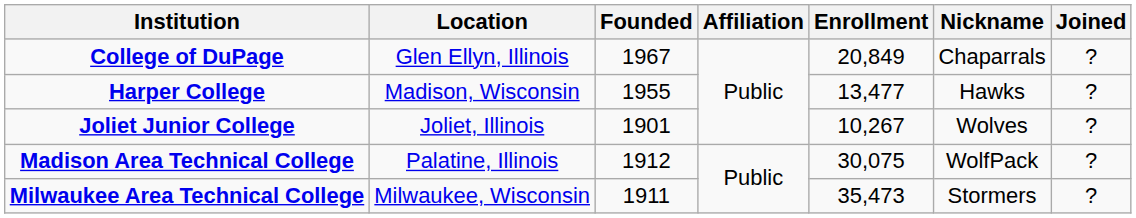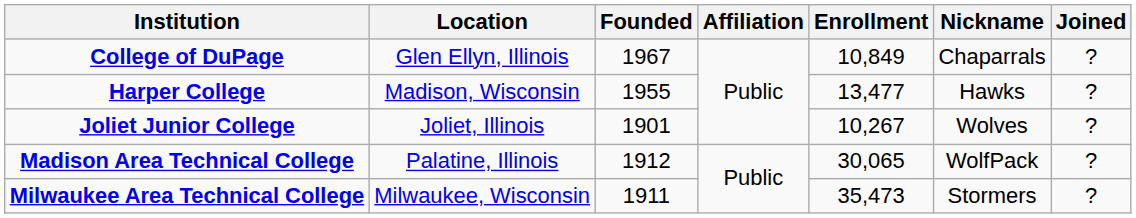 <table class="wikitable sortable" style="text-align:center;">
 <tr>
 <th>Institution</th>
 <th>Location</th>
 <th>Founded</th>
 <th>Affiliation</th>
 <th>Enrollment</th>
 <th>Nickname</th>
 <th>Joined</th>
 </tr>
 <tr>
 <td><strong><a href='#'>College of DuPage</a></strong></td>
 <td><a href='#'>Glen Ellyn, Illinois</a></td>
 <td>1967</td>
 <td rowspan="3">Public</td>
-<td>20,849</td>
+<td>10,849</td>
 <td>Chaparrals</td>
 <td>?</td>
 </tr>
 <tr>
 <td><strong><a href='#'>Harper College</a></strong></td>
 <td><a href='#'>Madison, Wisconsin</a></td>
 <td>1955</td>
 <td>13,477</td>
 <td>Hawks</td>
 <td>?</td>
 </tr>
 <tr>
 <td><strong><a href='#'>Joliet Junior College</a></strong></td>
 <td><a href='#'>Joliet, Illinois</a></td>
 <td>1901</td>
 <td>10,267</td>
 <td>Wolves</td>
 <td>?</td>
 </tr>
 <tr>
 <td><strong><a href='#'>Madison Area Technical College</a></strong></td>
 <td><a href='#'>Palatine, Illinois</a></td>
 <td>1912</td>
 <td rowspan="2">Public</td>
-<td>30,075</td>
+<td>30,065</td>
 <td>WolfPack</td>
 <td>?</td>
 </tr>
 <tr>
 <td><strong><a href='#'>Milwaukee Area Technical College</a></strong></td>
 <td><a href='#'>Milwaukee, Wisconsin</a></td>
 <td>1911</td>
 <td>35,473</td>
 <td>Stormers</td>
 <td>?</td>
 </tr>
 </table>
